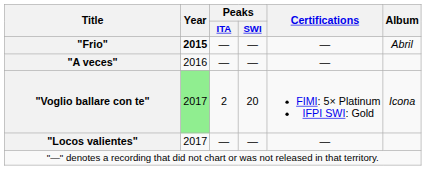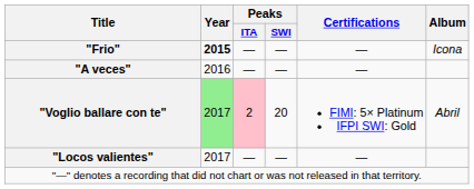 <table class="wikitable plainrowheaders" style="text-align:center;">
 <tr>
 <th scope="col" rowspan="2" style="width:16em;">Title</th>
 <th scope="col" rowspan="2">Year</th>
 <th scope="col" colspan="2">Peaks</th>
 <th scope="col" rowspan="2"><a href='#'>Certifications</a></th>
 <th scope="col" rowspan="2">Album</th>
 </tr>
 <tr>
 <th scope="col" style="width:2.5em;font-size:90%;"><a href='#'>ITA</a><br></th>
 <th scope="col" style="width:2.5em;font-size:90%;"><a href='#'>SWI</a><br></th>
 </tr>
 <tr>
 <th scope="row">"Frio"<br></th>
 <td><strong>2015</strong></td>
 <td>—</td>
 <td>—</td>
 <td>—</td>
-<td><em>Abril</em></td>
+<td><em>Icona</em></td>
 </tr>
 <tr>
 <th scope="row">"A veces"<br></th>
 <td>2016</td>
 <td>—</td>
 <td>—</td>
 <td>—</td>
 <td></td>
 </tr>
 <tr>
 <th scope="row">"Voglio ballare con te"<br></th>
 <td style="background: lightgreen;">2017</td>
-<td>2<br></td>
+<td style="background: pink;">2<br></td>
 <td>20</td>
 <td><br><ul><li><a href='#'>FIMI</a>: 5× Platinum</li><li><a href='#'>IFPI SWI</a>: Gold</li></ul></td>
-<td><em>Icona</em></td>
+<td><em>Abril</em></td>
 </tr>
 <tr>
 <th scope="row">"Locos valientes"<br></th>
 <td>2017</td>
 <td>—</td>
 <td>—</td>
 <td>—</td>
 <td></td>
 </tr>
 <tr>
 <td colspan="14" style="font-size:90%">"—" denotes a recording that did not chart or was not released in that territory.</td>
 </tr>
 </table>
